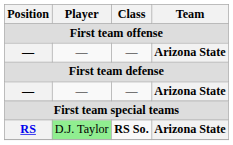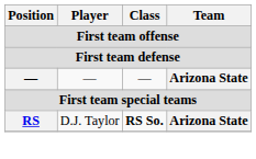 <table class="wikitable">
 <tr>
 <th>Position</th>
 <th>Player</th>
 <th>Class</th>
 <th>Team</th>
 </tr>
 <tr>
 <td colspan="4" style="text-align:center; background:#ddd;"><strong>First team offense</strong></td>
-</tr>
-<tr style="text-align:center;">
-<th rowspan="1">—</th>
-<td>―</td>
-<td>―</td>
-<th style=>Arizona State</th>
 </tr>
 <tr>
 <td colspan="4" style="text-align:center; background:#ddd;"><strong>First team defense</strong></td>
 </tr>
 <tr style="text-align:center;">
 <th rowspan="1">―</th>
 <td>―</td>
 <td>―</td>
 <th style=>Arizona State</th>
 </tr>
 <tr>
 <td colspan="4" style="text-align:center; background:#ddd;"><strong>First team special teams</strong></td>
 </tr>
 <tr style="text-align:center;">
 <th rowspan="1"><a href='#'>RS</a></th>
-<td style="background: lightgreen;">D.J. Taylor</td>
+<td>D.J. Taylor</td>
 <td><strong>RS So.</strong></td>
 <th style=>Arizona State</th>
 </tr>
 <tr>
 </tr>
 </table>
